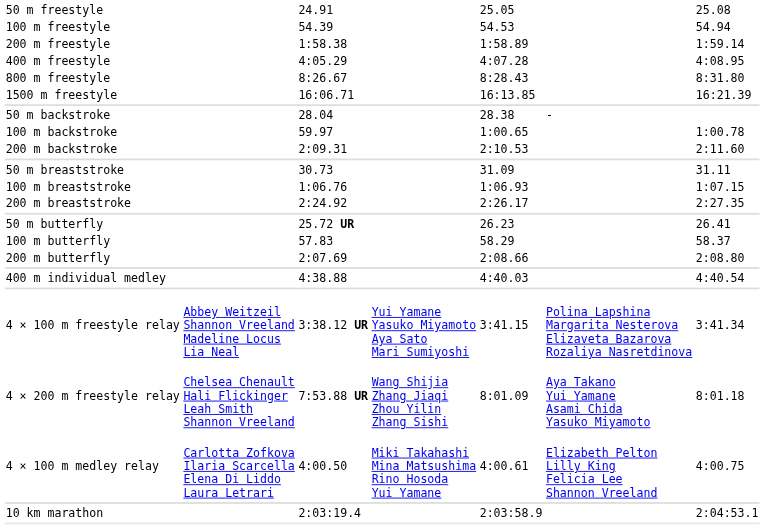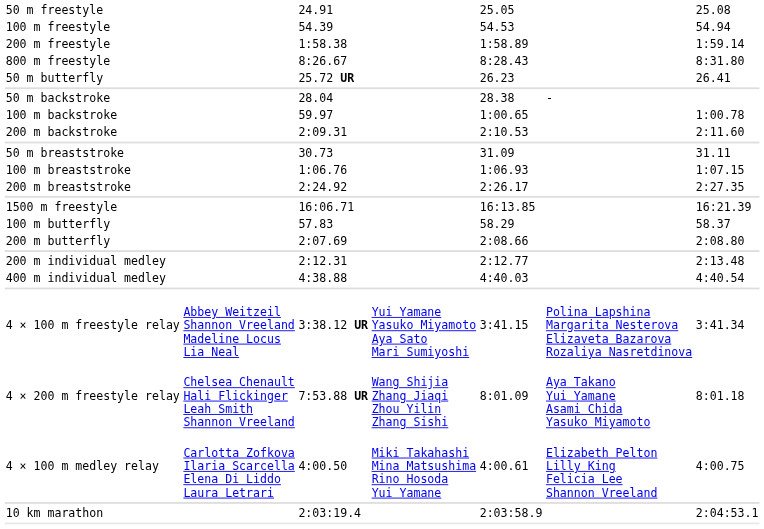 <table>
 <tr>
 <td>50 m freestyle<br></td>
 <td></td>
 <td>24.91</td>
 <td></td>
 <td>25.05</td>
 <td></td>
 <td>25.08</td>
 </tr>
 <tr>
 <td>100 m freestyle<br></td>
 <td></td>
 <td>54.39</td>
 <td></td>
 <td>54.53</td>
 <td></td>
 <td>54.94</td>
 </tr>
 <tr>
 <td>200 m freestyle<br></td>
 <td></td>
 <td>1:58.38</td>
 <td></td>
 <td>1:58.89</td>
 <td></td>
 <td>1:59.14</td>
 </tr>
 <tr>
-<td>400 m freestyle<br></td>
-<td></td>
-<td>4:05.29</td>
-<td></td>
-<td>4:07.28</td>
-<td></td>
-<td>4:08.95</td>
-</tr>
-<tr>
 <td>800 m freestyle<br></td>
 <td></td>
 <td>8:26.67</td>
 <td></td>
 <td>8:28.43</td>
 <td></td>
 <td>8:31.80</td>
 </tr>
 <tr>
-<td>1500 m freestyle<br></td>
+<td>50 m butterfly<br></td>
 <td></td>
-<td>16:06.71</td>
+<td>25.72 <strong>UR</strong></td>
 <td></td>
-<td>16:13.85</td>
+<td>26.23</td>
 <td></td>
-<td>16:21.39</td>
+<td>26.41</td>
 </tr>
 <tr bgcolor=#DDDDDD>
 <td colspan=7></td>
 </tr>
 <tr>
 <td>50 m backstroke<br></td>
 <td></td>
 <td>28.04</td>
 <td><br></td>
 <td>28.38</td>
 <td>-</td>
 <td></td>
 </tr>
 <tr>
 <td>100 m backstroke<br></td>
 <td></td>
 <td>59.97</td>
 <td></td>
 <td>1:00.65</td>
 <td></td>
 <td>1:00.78</td>
 </tr>
 <tr>
 <td>200 m backstroke<br></td>
 <td></td>
 <td>2:09.31</td>
 <td></td>
 <td>2:10.53</td>
 <td></td>
 <td>2:11.60</td>
 </tr>
 <tr bgcolor=#DDDDDD>
 <td colspan=7></td>
 </tr>
 <tr>
 <td>50 m breaststroke<br></td>
 <td></td>
 <td>30.73</td>
 <td></td>
 <td>31.09</td>
 <td><br></td>
 <td>31.11</td>
 </tr>
 <tr>
 <td>100 m breaststroke<br></td>
 <td></td>
 <td>1:06.76</td>
 <td></td>
 <td>1:06.93</td>
 <td></td>
 <td>1:07.15</td>
 </tr>
 <tr>
 <td>200 m breaststroke<br></td>
 <td></td>
 <td>2:24.92</td>
 <td></td>
 <td>2:26.17</td>
 <td></td>
 <td>2:27.35</td>
 </tr>
 <tr bgcolor=#DDDDDD>
 <td colspan=7></td>
 </tr>
 <tr>
-<td>50 m butterfly<br></td>
+<td>1500 m freestyle<br></td>
 <td></td>
-<td>25.72 <strong>UR</strong></td>
+<td>16:06.71</td>
 <td></td>
-<td>26.23</td>
+<td>16:13.85</td>
 <td></td>
-<td>26.41</td>
+<td>16:21.39</td>
 </tr>
 <tr>
 <td>100 m butterfly<br></td>
 <td></td>
 <td>57.83</td>
 <td></td>
 <td>58.29</td>
 <td></td>
 <td>58.37</td>
 </tr>
 <tr>
 <td>200 m butterfly<br></td>
 <td></td>
 <td>2:07.69</td>
 <td></td>
 <td>2:08.66</td>
 <td></td>
 <td>2:08.80</td>
 </tr>
 <tr bgcolor=#DDDDDD>
 <td colspan=7></td>
+</tr>
+<tr>
+<td>200 m individual medley<br></td>
+<td></td>
+<td>2:12.31</td>
+<td></td>
+<td>2:12.77</td>
+<td></td>
+<td>2:13.48</td>
 </tr>
 <tr>
 <td>400 m individual medley<br></td>
 <td></td>
 <td>4:38.88</td>
 <td></td>
 <td>4:40.03</td>
 <td></td>
 <td>4:40.54</td>
 </tr>
 <tr bgcolor=#DDDDDD>
 <td colspan=7></td>
 </tr>
 <tr>
 <td>4 × 100 m freestyle relay<br></td>
 <td><br><a href='#'>Abbey Weitzeil</a><br><a href='#'>Shannon Vreeland</a><br><a href='#'>Madeline Locus</a><br><a href='#'>Lia Neal</a></td>
 <td>3:38.12 <strong>UR</strong></td>
 <td><br><a href='#'>Yui Yamane</a><br><a href='#'>Yasuko Miyamoto</a><br><a href='#'>Aya Sato</a><br><a href='#'>Mari Sumiyoshi</a></td>
 <td>3:41.15</td>
 <td><br><a href='#'>Polina Lapshina</a><br><a href='#'>Margarita Nesterova</a><br><a href='#'>Elizaveta Bazarova</a><br><a href='#'>Rozaliya Nasretdinova</a></td>
 <td>3:41.34</td>
 </tr>
 <tr>
 <td>4 × 200 m freestyle relay<br></td>
 <td><br><a href='#'>Chelsea Chenault</a><br><a href='#'>Hali Flickinger</a><br><a href='#'>Leah Smith</a><br><a href='#'>Shannon Vreeland</a></td>
 <td>7:53.88 <strong>UR</strong></td>
 <td><br><a href='#'>Wang Shijia</a><br><a href='#'>Zhang Jiaqi</a><br><a href='#'>Zhou Yilin</a><br><a href='#'>Zhang Sishi</a></td>
 <td>8:01.09</td>
 <td><br><a href='#'>Aya Takano</a><br><a href='#'>Yui Yamane</a><br><a href='#'>Asami Chida</a><br><a href='#'>Yasuko Miyamoto</a></td>
 <td>8:01.18</td>
 </tr>
 <tr>
 <td>4 × 100 m medley relay<br></td>
 <td><br><a href='#'>Carlotta Zofkova</a><br><a href='#'>Ilaria Scarcella</a><br><a href='#'>Elena Di Liddo</a><br><a href='#'>Laura Letrari</a></td>
 <td>4:00.50</td>
 <td><br><a href='#'>Miki Takahashi</a><br><a href='#'>Mina Matsushima</a><br><a href='#'>Rino Hosoda</a><br><a href='#'>Yui Yamane</a></td>
 <td>4:00.61</td>
 <td><br><a href='#'>Elizabeth Pelton</a><br><a href='#'>Lilly King</a><br><a href='#'>Felicia Lee</a><br><a href='#'>Shannon Vreeland</a></td>
 <td>4:00.75</td>
 </tr>
 <tr bgcolor=#DDDDDD>
 <td colspan=7></td>
 </tr>
 <tr>
 <td>10 km marathon<br></td>
 <td></td>
 <td>2:03:19.4</td>
 <td></td>
 <td>2:03:58.9</td>
 <td></td>
 <td>2:04:53.1</td>
 </tr>
 <tr bgcolor= e8e8e8>
 <td colspan=7></td>
 </tr>
 </table>
